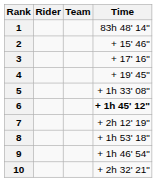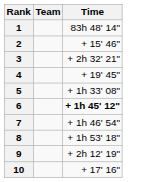 <table class="wikitable">
 <tr>
 <th scope="col">Rank</th>
-<th scope="col">Rider</th>
 <th scope="col">Team</th>
 <th scope="col">Time</th>
 </tr>
 <tr>
 <th scope="row">1</th>
-<td> </td>
 <td></td>
 <td style="text-align:right;">83h 48' 14"</td>
 </tr>
 <tr>
 <th scope="row">2</th>
 <td></td>
-<td></td>
 <td style="text-align:right;">+ 15' 46"</td>
 </tr>
 <tr>
 <th scope="row">3</th>
 <td></td>
-<td></td>
-<td style="text-align:right;">+ 17' 16"</td>
+<td style="text-align:right;">+ 2h 32' 21"</td>
 </tr>
 <tr>
 <th scope="row">4</th>
-<td></td>
 <td></td>
 <td style="text-align:right;">+ 19' 45"</td>
 </tr>
 <tr>
 <th scope="row">5</th>
 <td></td>
-<td></td>
 <td style="text-align:right;">+ 1h 33' 08"</td>
 </tr>
 <tr>
 <th scope="row">6</th>
-<td></td>
 <td></td>
 <td style="text-align:right;"><strong>+ 1h 45' 12"</strong></td>
 </tr>
 <tr>
 <th scope="row">7</th>
 <td></td>
-<td></td>
-<td style="text-align:right;">+ 2h 12' 19"</td>
+<td style="text-align:right;">+ 1h 46' 54"</td>
 </tr>
 <tr>
 <th scope="row">8</th>
-<td></td>
 <td></td>
 <td style="text-align:right;">+ 1h 53' 18"</td>
 </tr>
 <tr>
 <th scope="row">9</th>
 <td></td>
-<td></td>
-<td style="text-align:right;">+ 1h 46' 54"</td>
+<td style="text-align:right;">+ 2h 12' 19"</td>
 </tr>
 <tr>
 <th scope="row">10</th>
 <td></td>
-<td></td>
-<td style="text-align:right;">+ 2h 32' 21"</td>
+<td style="text-align:right;">+ 17' 16"</td>
 </tr>
 </table>
